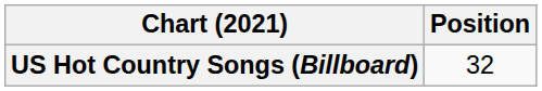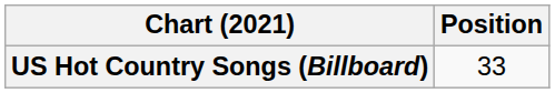 <table class="wikitable plainrowheaders" style="text-align:center">
 <tr>
 <th>Chart (2021)</th>
 <th>Position</th>
 </tr>
 <tr>
 <th scope="row">US Hot Country Songs (<em>Billboard</em>)</th>
-<td>32</td>
+<td>33</td>
 </tr>
 </table>
